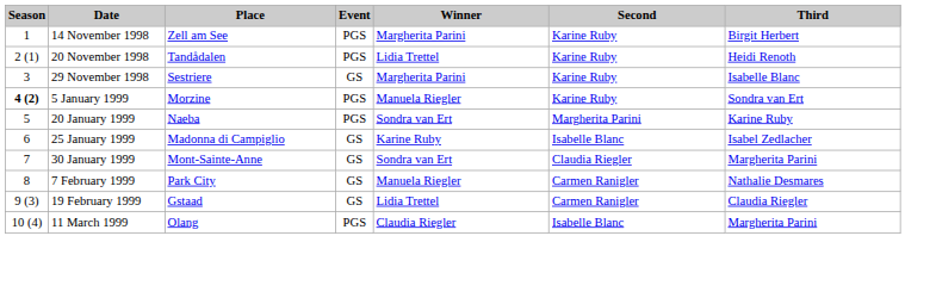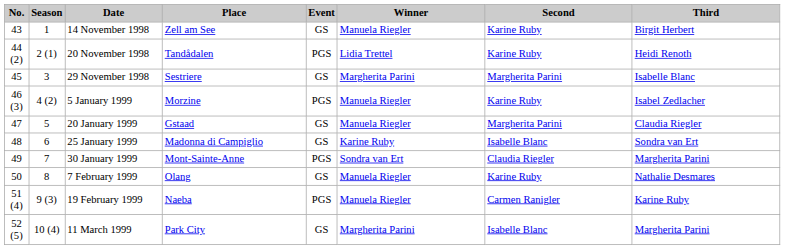 <table class="wikitable plainrowheaders" style="background:#fff; font-size:86%; border:grey solid 1px; border-collapse:collapse;">
 <tr style="background:#ccc; text-align:center;">
+<th scope="col" style="background:#ccc; width:25px;">No.</th>
 <th scope="col" style="background:#ccc; width:30px;">Season</th>
 <th scope="col" style="background:#ccc; width:120px;">Date</th>
 <th scope="col" style="background:#ccc; width:180px;">Place</th>
 <th scope="col" style="background:#ccc; width:15px;">Event</th>
 <th scope="col" style="background:#ccc; width:185px;">Winner</th>
 <th scope="col" style="background:#ccc; width:185px;">Second</th>
 <th scope="col" style="background:#ccc; width:185px;">Third</th>
 </tr>
 <tr>
+<td align=center>43</td>
 <td align=center>1</td>
 <td>14 November 1998</td>
 <td> <a href='#'>Zell am See</a></td>
-<td align=center>PGS</td>
-<td> <a href='#'>Margherita Parini</a></td>
+<td align=center>GS</td>
+<td> <a href='#'>Manuela Riegler</a></td>
 <td> <a href='#'>Karine Ruby</a></td>
 <td> <a href='#'>Birgit Herbert</a></td>
 </tr>
 <tr>
+<td align=center>44 (2)</td>
 <td align=center>2 (1)</td>
 <td>20 November 1998</td>
 <td> <a href='#'>Tandådalen</a></td>
 <td align=center>PGS</td>
 <td> <a href='#'>Lidia Trettel</a></td>
 <td> <a href='#'>Karine Ruby</a></td>
 <td> <a href='#'>Heidi Renoth</a></td>
 </tr>
 <tr>
+<td align=center>45</td>
 <td align=center>3</td>
 <td>29 November 1998</td>
 <td> <a href='#'>Sestriere</a></td>
 <td align=center>GS</td>
 <td> <a href='#'>Margherita Parini</a></td>
-<td> <a href='#'>Karine Ruby</a></td>
+<td> <a href='#'>Margherita Parini</a></td>
 <td> <a href='#'>Isabelle Blanc</a></td>
 </tr>
 <tr>
-<td align=center><strong>4 (2)</strong></td>
+<td align=center>46 (3)</td>
+<td align=center>4 (2)</td>
 <td>5 January 1999</td>
 <td> <a href='#'>Morzine</a></td>
 <td align=center>PGS</td>
 <td> <a href='#'>Manuela Riegler</a></td>
 <td> <a href='#'>Karine Ruby</a></td>
-<td> <a href='#'>Sondra van Ert</a></td>
+<td> <a href='#'>Isabel Zedlacher</a></td>
 </tr>
 <tr>
+<td align=center>47</td>
 <td align=center>5</td>
 <td>20 January 1999</td>
-<td> <a href='#'>Naeba</a></td>
-<td align=center>PGS</td>
-<td> <a href='#'>Sondra van Ert</a></td>
+<td> <a href='#'>Gstaad</a></td>
+<td align=center>GS</td>
+<td> <a href='#'>Manuela Riegler</a></td>
 <td> <a href='#'>Margherita Parini</a></td>
-<td> <a href='#'>Karine Ruby</a></td>
+<td> <a href='#'>Claudia Riegler</a></td>
 </tr>
 <tr>
+<td align=center>48</td>
 <td align=center>6</td>
 <td>25 January 1999</td>
 <td> <a href='#'>Madonna di Campiglio</a></td>
 <td align=center>GS</td>
 <td> <a href='#'>Karine Ruby</a></td>
 <td> <a href='#'>Isabelle Blanc</a></td>
-<td> <a href='#'>Isabel Zedlacher</a></td>
+<td> <a href='#'>Sondra van Ert</a></td>
 </tr>
 <tr>
+<td align=center>49</td>
 <td align=center>7</td>
 <td>30 January 1999</td>
 <td> <a href='#'>Mont-Sainte-Anne</a></td>
-<td align=center>GS</td>
+<td align=center>PGS</td>
 <td> <a href='#'>Sondra van Ert</a></td>
 <td> <a href='#'>Claudia Riegler</a></td>
 <td> <a href='#'>Margherita Parini</a></td>
 </tr>
 <tr>
+<td align=center>50</td>
 <td align=center>8</td>
 <td>7 February 1999</td>
-<td> <a href='#'>Park City</a></td>
+<td> <a href='#'>Olang</a></td>
 <td align=center>GS</td>
 <td> <a href='#'>Manuela Riegler</a></td>
-<td> <a href='#'>Carmen Ranigler</a></td>
+<td> <a href='#'>Karine Ruby</a></td>
 <td> <a href='#'>Nathalie Desmares</a></td>
 </tr>
 <tr>
+<td align=center>51 (4)</td>
 <td align=center>9 (3)</td>
 <td>19 February 1999</td>
-<td> <a href='#'>Gstaad</a></td>
-<td align=center>GS</td>
-<td> <a href='#'>Lidia Trettel</a></td>
+<td> <a href='#'>Naeba</a></td>
+<td align=center>PGS</td>
+<td> <a href='#'>Manuela Riegler</a></td>
 <td> <a href='#'>Carmen Ranigler</a></td>
-<td> <a href='#'>Claudia Riegler</a></td>
+<td> <a href='#'>Karine Ruby</a></td>
 </tr>
 <tr>
+<td align=center>52 (5)</td>
 <td align=center>10 (4)</td>
 <td>11 March 1999</td>
-<td> <a href='#'>Olang</a></td>
-<td align=center>PGS</td>
-<td> <a href='#'>Claudia Riegler</a></td>
+<td> <a href='#'>Park City</a></td>
+<td align=center>GS</td>
+<td> <a href='#'>Margherita Parini</a></td>
 <td> <a href='#'>Isabelle Blanc</a></td>
 <td> <a href='#'>Margherita Parini</a></td>
 </tr>
 </table>
